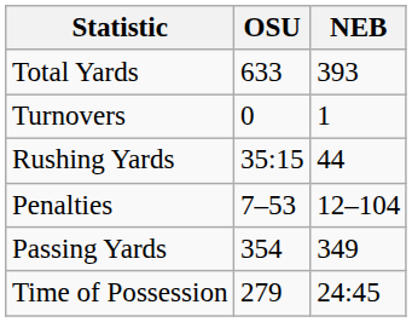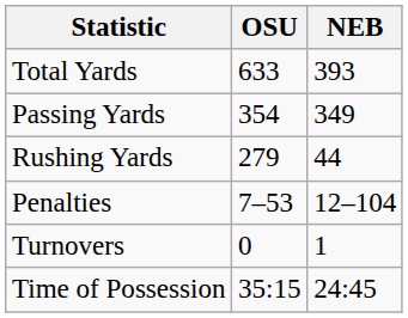 <table class="wikitable">
 <tr>
 <th>Statistic</th>
 <th>OSU</th>
 <th>NEB</th>
 </tr>
 <tr>
 <td>Total Yards</td>
 <td>633</td>
 <td>393</td>
 </tr>
 <tr>
-<td>Turnovers</td>
-<td>0</td>
-<td>1</td>
+<td>Passing Yards</td>
+<td>354</td>
+<td>349</td>
 </tr>
 <tr>
 <td>Rushing Yards</td>
-<td>35:15</td>
+<td>279</td>
 <td>44</td>
 </tr>
 <tr>
 <td>Penalties</td>
 <td>7–53</td>
 <td>12–104</td>
 </tr>
 <tr>
-<td>Passing Yards</td>
-<td>354</td>
-<td>349</td>
+<td>Turnovers</td>
+<td>0</td>
+<td>1</td>
 </tr>
 <tr>
 <td>Time of Possession</td>
-<td>279</td>
+<td>35:15</td>
 <td>24:45</td>
 </tr>
 </table>
